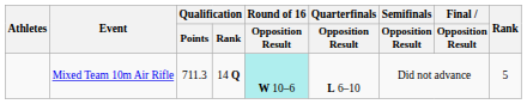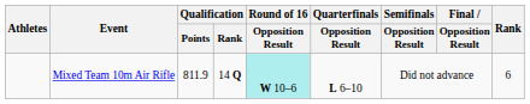 <table class="wikitable" style="font-size:90%;">
 <tr>
 <th rowspan=2>Athletes</th>
 <th rowspan=2>Event</th>
 <th colspan=2>Qualification</th>
 <th>Round of 16</th>
 <th>Quarterfinals</th>
 <th>Semifinals</th>
 <th>Final / </th>
 <th rowspan=2>Rank</th>
 </tr>
 <tr style="font-size:95%">
 <th>Points</th>
 <th>Rank</th>
 <th>Opposition<br>Result</th>
 <th>Opposition<br>Result</th>
 <th>Opposition<br>Result</th>
 <th>Opposition<br>Result</th>
 </tr>
 <tr align=center>
 <td align=left><br></td>
 <td align=left><a href='#'>Mixed Team 10m Air Rifle</a></td>
-<td>711.3</td>
+<td>811.9</td>
 <td>14 <strong>Q</strong></td>
 <td style="background: paleturquoise;"><br><br><strong>W</strong> 10–6</td>
 <td><br><br><strong>L</strong> 6–10</td>
 <td colspan=2>Did not advance</td>
-<td>5</td>
+<td>6</td>
 </tr>
 </table>
